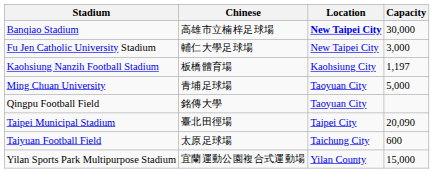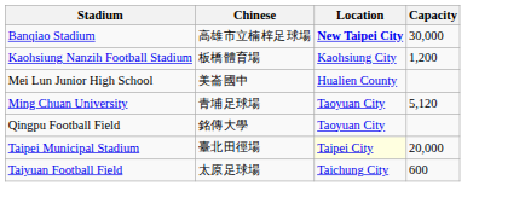 <table class="wikitable sortable">
 <tr>
 <th>Stadium</th>
 <th>Chinese</th>
 <th>Location</th>
 <th>Capacity</th>
 </tr>
 <tr>
 <td><a href='#'>Banqiao Stadium</a></td>
 <td>高雄市立楠梓足球場</td>
 <td><strong><a href='#'>New Taipei City</a></strong></td>
 <td>30,000</td>
 </tr>
 <tr>
-<td><a href='#'>Fu Jen Catholic University</a> Stadium</td>
-<td>輔仁大學足球場</td>
-<td><a href='#'>New Taipei City</a></td>
-<td>3,000</td>
-</tr>
-<tr>
 <td><a href='#'>Kaohsiung Nanzih Football Stadium</a></td>
 <td>板橋體育場</td>
 <td><a href='#'>Kaohsiung City</a></td>
-<td>1,197</td>
+<td>1,200</td>
+</tr>
+<tr>
+<td>Mei Lun Junior High School</td>
+<td>美崙國中</td>
+<td><a href='#'>Hualien County</a></td>
+<td></td>
 </tr>
 <tr>
 <td><a href='#'>Ming Chuan University</a></td>
 <td>青埔足球場</td>
 <td><a href='#'>Taoyuan City</a></td>
-<td>5,000</td>
+<td>5,120</td>
 </tr>
 <tr>
 <td>Qingpu Football Field</td>
 <td>銘傳大學</td>
 <td><a href='#'>Taoyuan City</a></td>
 <td></td>
 </tr>
 <tr>
 <td><a href='#'>Taipei Municipal Stadium</a></td>
 <td>臺北田徑場</td>
-<td><a href='#'>Taipei City</a></td>
-<td>20,090</td>
+<td style="background: lightyellow;"><a href='#'>Taipei City</a></td>
+<td>20,000</td>
 </tr>
 <tr>
 <td><a href='#'>Taiyuan Football Field</a></td>
 <td>太原足球場</td>
 <td><a href='#'>Taichung City</a></td>
 <td>600</td>
 </tr>
-<tr>
-<td>Yilan Sports Park Multipurpose Stadium</td>
-<td>宜蘭運動公園複合式運動場</td>
-<td><a href='#'>Yilan County</a></td>
-<td>15,000</td>
-</tr>
 </table>
